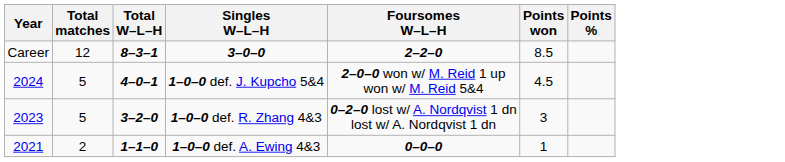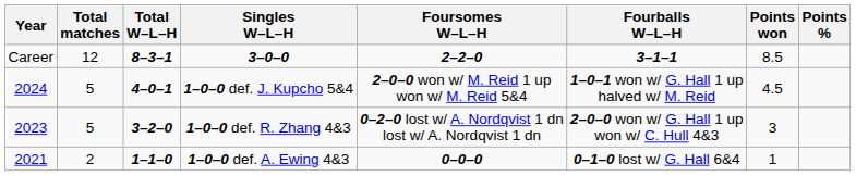 <table class="wikitable" style="text-align:center; font-size: 95%;">
 <tr>
 <th>Year</th>
 <th>Total<br>matches</th>
 <th>Total<br>W–L–H</th>
 <th>Singles<br>W–L–H</th>
 <th>Foursomes<br>W–L–H</th>
+<th>Fourballs<br>W–L–H</th>
 <th>Points<br>won</th>
 <th>Points<br>%</th>
 </tr>
 <tr>
 <td>Career</td>
 <td>12</td>
 <td><strong><em>8–3–1</em></strong></td>
 <td><strong><em>3–0–0</em></strong></td>
 <td><strong><em>2–2–0</em></strong></td>
+<td><strong><em>3–1–1</em></strong></td>
 <td>8.5</td>
 <td></td>
 </tr>
 <tr>
 <td><a href='#'>2024</a></td>
 <td>5</td>
 <td><strong><em>4–0–1</em></strong></td>
 <td><strong><em>1–0–0</em></strong> def. <a href='#'>J. Kupcho</a> 5&4</td>
 <td><strong><em>2–0–0</em></strong> won w/ <a href='#'>M. Reid</a> 1 up<br>won w/ <a href='#'>M. Reid</a> 5&4</td>
+<td><strong><em>1–0–1</em></strong> won w/ <a href='#'>G. Hall</a> 1 up<br>halved w/ <a href='#'>M. Reid</a></td>
 <td>4.5</td>
 <td></td>
 </tr>
 <tr>
 <td><a href='#'>2023</a></td>
 <td>5</td>
 <td><strong><em>3–2–0</em></strong></td>
 <td><strong><em>1–0–0</em></strong> def. <a href='#'>R. Zhang</a> 4&3</td>
 <td><strong><em>0–2–0</em></strong> lost w/ <a href='#'>A. Nordqvist</a> 1 dn<br>lost w/ A. Nordqvist 1 dn</td>
+<td><strong><em>2–0–0</em></strong> won w/ <a href='#'>G. Hall</a> 1 up<br>won w/ <a href='#'>C. Hull</a> 4&3</td>
 <td>3</td>
 <td></td>
 </tr>
 <tr>
 <td><a href='#'>2021</a></td>
 <td>2</td>
 <td><strong><em>1–1–0</em></strong></td>
 <td><strong><em>1–0–0</em></strong> def. <a href='#'>A. Ewing</a> 4&3</td>
 <td><strong><em>0–0–0</em></strong></td>
+<td><strong><em>0–1–0</em></strong> lost w/ <a href='#'>G. Hall</a> 6&4</td>
 <td>1</td>
 <td></td>
 </tr>
 </table>
